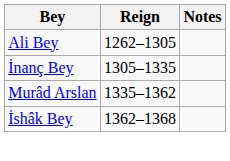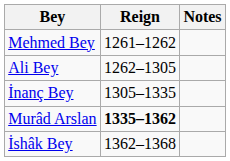 <table class="wikitable">
 <tr>
 <th>Bey</th>
 <th>Reign</th>
 <th>Notes</th>
+</tr>
+<tr>
+<td><a href='#'>Mehmed Bey</a></td>
+<td>1261–1262</td>
+<td></td>
 </tr>
 <tr>
 <td><a href='#'>Ali Bey</a></td>
 <td>1262–1305</td>
 <td></td>
 </tr>
 <tr>
 <td><a href='#'>İnanç Bey</a></td>
 <td>1305–1335</td>
 <td></td>
 </tr>
 <tr>
 <td><a href='#'>Murâd Arslan</a></td>
-<td>1335–1362</td>
+<td><strong>1335–1362</strong></td>
 <td></td>
 </tr>
 <tr>
 <td><a href='#'>İshâk Bey</a></td>
 <td>1362–1368</td>
 <td></td>
 </tr>
 <tr>
 </tr>
 </table>
